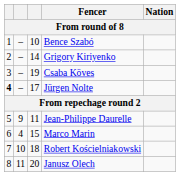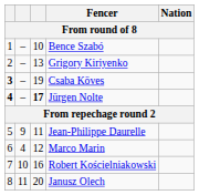 <table class="wikitable sortable" style="text-align:center" style=text-align:center>
 <tr>
 <th></th>
 <th></th>
 <th></th>
 <th>Fencer</th>
 <th>Nation</th>
 </tr>
 <tr>
 <th colspan=5>From round of 8</th>
 </tr>
 <tr>
 <td>1</td>
 <td>–</td>
 <td>10</td>
 <td align=left><a href='#'>Bence Szabó</a></td>
 <td align=left></td>
 </tr>
 <tr>
 <td>2</td>
 <td>–</td>
-<td>14</td>
+<td>13</td>
 <td align=left><a href='#'>Grigory Kiriyenko</a></td>
 <td align=left></td>
 </tr>
 <tr>
-<td>3</td>
+<td><strong>3</strong></td>
 <td>–</td>
 <td>19</td>
 <td align=left><a href='#'>Csaba Köves</a></td>
 <td align=left></td>
 </tr>
 <tr>
 <td><strong>4</strong></td>
 <td>–</td>
-<td>17</td>
+<td><strong>17</strong></td>
 <td align=left><a href='#'>Jürgen Nolte</a></td>
 <td align=left></td>
 </tr>
 <tr>
 <th colspan=5>From repechage round 2</th>
 </tr>
 <tr>
 <td>5</td>
 <td>9</td>
 <td>11</td>
 <td align=left><a href='#'>Jean-Philippe Daurelle</a></td>
 <td align=left></td>
 </tr>
 <tr>
 <td>6</td>
 <td>4</td>
-<td>15</td>
+<td>12</td>
 <td align=left><a href='#'>Marco Marin</a></td>
 <td align=left></td>
 </tr>
 <tr>
 <td>7</td>
 <td>10</td>
-<td>18</td>
+<td>16</td>
 <td align=left><a href='#'>Robert Kościelniakowski</a></td>
 <td align=left></td>
 </tr>
 <tr>
 <td>8</td>
 <td>11</td>
 <td>20</td>
 <td align=left><a href='#'>Janusz Olech</a></td>
 <td align=left></td>
 </tr>
 </table>
